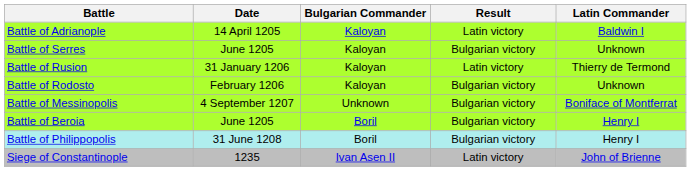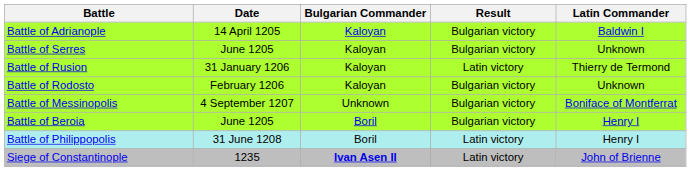 <table style="width:76%;" class="wikitable">
 <tr>
 <th style="width:15%;">Battle</th>
 <th style="width:8%;">Date</th>
 <th style="width:10%;"> Bulgarian Commander</th>
 <th style="width:10%;">Result</th>
 <th style="width:10%;"> Latin Commander</th>
 </tr>
 <tr style="background:#adff2f;">
 <td align="left"><a href='#'>Battle of Adrianople</a></td>
 <td style="text-align:center;">14 April 1205</td>
 <td style="text-align:center;"><a href='#'>Kaloyan</a></td>
-<td style="text-align:center;">Latin victory</td>
+<td style="text-align:center;">Bulgarian victory</td>
 <td style="text-align:center;"><a href='#'>Baldwin I</a></td>
 </tr>
 <tr style="background:#adff2f;">
 <td align="left"><a href='#'>Battle of Serres</a></td>
 <td style="text-align:center;">June 1205</td>
 <td style="text-align:center;">Kaloyan</td>
 <td style="text-align:center;">Bulgarian victory</td>
 <td style="text-align:center;">Unknown</td>
 </tr>
 <tr style="background:#adff2f;">
 <td align="left"><a href='#'>Battle of Rusion</a></td>
 <td style="text-align:center;">31 January 1206</td>
 <td style="text-align:center;">Kaloyan</td>
 <td style="text-align:center;">Latin victory</td>
 <td style="text-align:center;">Thierry de Termond</td>
 </tr>
 <tr style="background:#adff2f;">
 <td align="left"><a href='#'>Battle of Rodosto</a></td>
 <td style="text-align:center;">February 1206</td>
 <td style="text-align:center;">Kaloyan</td>
 <td style="text-align:center;">Bulgarian victory</td>
 <td style="text-align:center;">Unknown</td>
 </tr>
 <tr style="background:#adff2f;">
 <td align="left"><a href='#'>Battle of Messinopolis</a></td>
 <td style="text-align:center;">4 September 1207</td>
 <td style="text-align:center;">Unknown</td>
 <td style="text-align:center;">Bulgarian victory</td>
 <td style="text-align:center;"><a href='#'>Boniface of Montferrat</a></td>
 </tr>
 <tr style="background:#adff2f;">
 <td align="left"><a href='#'>Battle of Beroia</a></td>
 <td style="text-align:center;">June 1205</td>
 <td style="text-align:center;"><a href='#'>Boril</a></td>
 <td style="text-align:center;">Bulgarian victory</td>
 <td style="text-align:center;"><a href='#'>Henry I</a></td>
 </tr>
 <tr style="background:#afeeee;">
 <td align="left"><a href='#'>Battle of Philippopolis</a></td>
 <td style="text-align:center;">31 June 1208</td>
 <td style="text-align:center;">Boril</td>
-<td style="text-align:center;">Bulgarian victory</td>
+<td style="text-align:center;">Latin victory</td>
 <td style="text-align:center;">Henry I</td>
 </tr>
 <tr style="background:#bebebe;">
 <td align="left"><a href='#'>Siege of Constantinople</a></td>
 <td style="text-align:center;">1235</td>
-<td style="text-align:center;"><a href='#'>Ivan Asen II</a></td>
+<td style="text-align:center;"><strong><a href='#'>Ivan Asen II</a></strong></td>
 <td style="text-align:center;">Latin victory</td>
 <td style="text-align:center;"><a href='#'>John of Brienne</a></td>
 </tr>
 </table>
